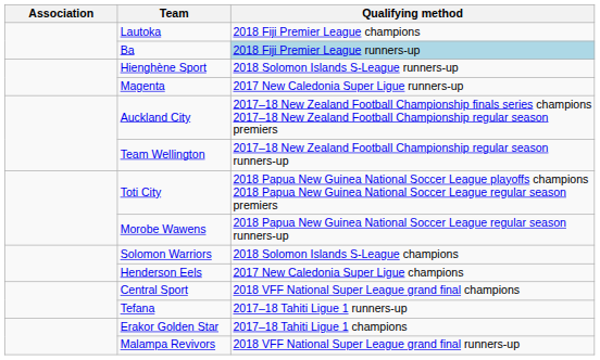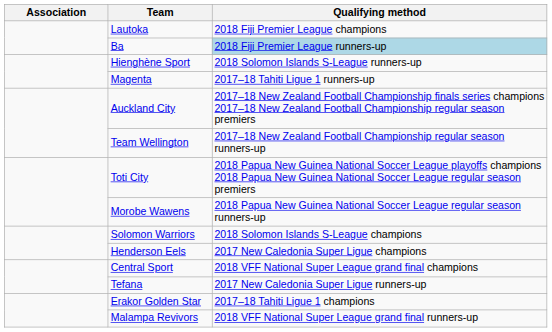 <table class="wikitable">
 <tr>
 <th width=150>Association</th>
 <th width=150>Team</th>
 <th width=500>Qualifying method</th>
 </tr>
 <tr>
 <td rowspan=2></td>
 <td><a href='#'>Lautoka</a></td>
 <td><a href='#'>2018 Fiji Premier League</a> champions</td>
 </tr>
 <tr>
 <td><a href='#'>Ba</a></td>
 <td style="background: lightblue;"><a href='#'>2018 Fiji Premier League</a> runners-up</td>
 </tr>
 <tr>
 <td rowspan=2></td>
 <td><a href='#'>Hienghène Sport</a></td>
 <td><a href='#'>2018 Solomon Islands S-League</a> runners-up</td>
 </tr>
 <tr>
 <td><a href='#'>Magenta</a></td>
-<td><a href='#'>2017 New Caledonia Super Ligue</a> runners-up</td>
+<td><a href='#'>2017–18 Tahiti Ligue 1</a> runners-up</td>
 </tr>
 <tr>
 <td rowspan=2></td>
 <td><a href='#'>Auckland City</a></td>
 <td><a href='#'>2017–18 New Zealand Football Championship finals series</a> champions<br><a href='#'>2017–18 New Zealand Football Championship regular season</a> premiers</td>
 </tr>
 <tr>
 <td><a href='#'>Team Wellington</a></td>
 <td><a href='#'>2017–18 New Zealand Football Championship regular season</a> runners-up</td>
 </tr>
 <tr>
 <td rowspan=2></td>
 <td><a href='#'>Toti City</a></td>
 <td><a href='#'>2018 Papua New Guinea National Soccer League playoffs</a> champions<br><a href='#'>2018 Papua New Guinea National Soccer League regular season</a> premiers</td>
 </tr>
 <tr>
 <td><a href='#'>Morobe Wawens</a></td>
 <td><a href='#'>2018 Papua New Guinea National Soccer League regular season</a> runners-up</td>
 </tr>
 <tr>
 <td rowspan=2></td>
 <td><a href='#'>Solomon Warriors</a></td>
 <td><a href='#'>2018 Solomon Islands S-League</a> champions</td>
 </tr>
 <tr>
 <td><a href='#'>Henderson Eels</a></td>
 <td><a href='#'>2017 New Caledonia Super Ligue</a> champions</td>
 </tr>
 <tr>
 <td rowspan=2></td>
 <td><a href='#'>Central Sport</a></td>
 <td><a href='#'>2018 VFF National Super League grand final</a> champions</td>
 </tr>
 <tr>
 <td><a href='#'>Tefana</a></td>
-<td><a href='#'>2017–18 Tahiti Ligue 1</a> runners-up</td>
+<td><a href='#'>2017 New Caledonia Super Ligue</a> runners-up</td>
 </tr>
 <tr>
 <td rowspan=2></td>
 <td><a href='#'>Erakor Golden Star</a></td>
 <td><a href='#'>2017–18 Tahiti Ligue 1</a> champions</td>
 </tr>
 <tr>
 <td><a href='#'>Malampa Revivors</a></td>
 <td><a href='#'>2018 VFF National Super League grand final</a> runners-up</td>
 </tr>
 </table>
